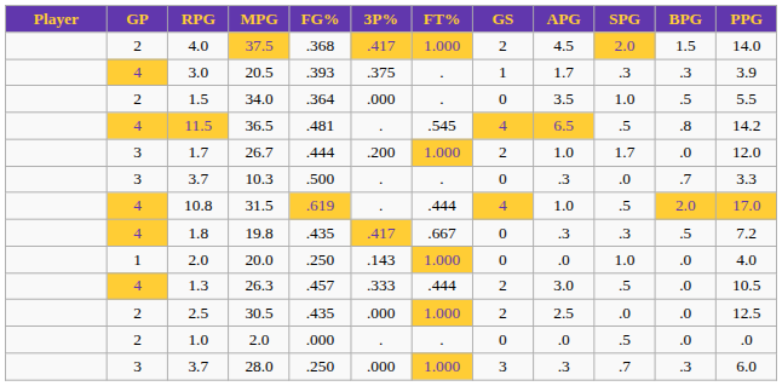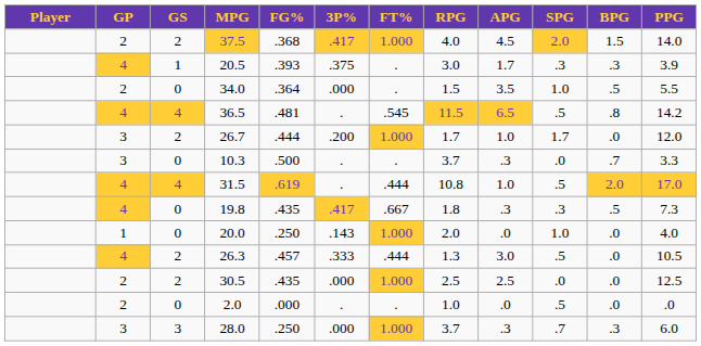 <table class="wikitable sortable" style="font-size:90%; text-align:center;">
 <tr>
 <th style="background:#6137ad;color:#ffcd35;" width="10%">Player</th>
 <th style="background:#6137ad;color:#ffcd35;" width="6%">GP</th>
-<th style="background:#6137ad;color:#ffcd35;" width="6%">RPG</th>
+<th style="background:#6137ad;color:#ffcd35;" width="6%">GS</th>
 <th style="background:#6137ad;color:#ffcd35;" width="6%">MPG</th>
 <th style="background:#6137ad;color:#ffcd35;" width="6%">FG%</th>
 <th style="background:#6137ad;color:#ffcd35;" width="6%">3P%</th>
 <th style="background:#6137ad;color:#ffcd35;" width="6%">FT%</th>
-<th style="background:#6137ad;color:#ffcd35;" width="6%">GS</th>
+<th style="background:#6137ad;color:#ffcd35;" width="6%">RPG</th>
 <th style="background:#6137ad;color:#ffcd35;" width="6%">APG</th>
 <th style="background:#6137ad;color:#ffcd35;" width="6%">SPG</th>
 <th style="background:#6137ad;color:#ffcd35;" width="6%">BPG</th>
 <th style="background:#6137ad;color:#ffcd35;" width="6%">PPG</th>
 </tr>
 <tr>
 <td></td>
 <td>2</td>
-<td>4.0</td>
+<td>2</td>
 <td style="background:#ffcd35;color:#6137ad;">37.5</td>
 <td>.368</td>
 <td style="background:#ffcd35;color:#6137ad;">.417</td>
 <td style="background:#ffcd35;color:#6137ad;">1.000</td>
-<td>2</td>
+<td>4.0</td>
 <td>4.5</td>
 <td style="background:#ffcd35;color:#6137ad;">2.0</td>
 <td>1.5</td>
 <td>14.0</td>
 </tr>
 <tr>
 <td></td>
 <td style="background:#ffcd35;color:#6137ad;">4</td>
-<td>3.0</td>
+<td>1</td>
 <td>20.5</td>
 <td>.393</td>
 <td>.375</td>
 <td>.</td>
-<td>1</td>
+<td>3.0</td>
 <td>1.7</td>
 <td>.3</td>
 <td>.3</td>
 <td>3.9</td>
 </tr>
 <tr>
 <td></td>
 <td>2</td>
-<td>1.5</td>
+<td>0</td>
 <td>34.0</td>
 <td>.364</td>
 <td>.000</td>
 <td>.</td>
-<td>0</td>
+<td>1.5</td>
 <td>3.5</td>
 <td>1.0</td>
 <td>.5</td>
 <td>5.5</td>
 </tr>
 <tr>
 <td></td>
 <td style="background:#ffcd35;color:#6137ad;">4</td>
-<td style="background:#ffcd35;color:#6137ad;">11.5</td>
+<td style="background:#ffcd35;color:#6137ad;">4</td>
 <td>36.5</td>
 <td>.481</td>
 <td>.</td>
 <td>.545</td>
-<td style="background:#ffcd35;color:#6137ad;">4</td>
+<td style="background:#ffcd35;color:#6137ad;">11.5</td>
 <td style="background:#ffcd35;color:#6137ad;">6.5</td>
 <td>.5</td>
 <td>.8</td>
 <td>14.2</td>
 </tr>
 <tr>
 <td></td>
 <td>3</td>
-<td>1.7</td>
+<td>2</td>
 <td>26.7</td>
 <td>.444</td>
 <td>.200</td>
 <td style="background:#ffcd35;color:#6137ad;">1.000</td>
-<td>2</td>
+<td>1.7</td>
 <td>1.0</td>
 <td>1.7</td>
 <td>.0</td>
 <td>12.0</td>
 </tr>
 <tr>
 <td></td>
 <td>3</td>
-<td>3.7</td>
+<td>0</td>
 <td>10.3</td>
 <td>.500</td>
 <td>.</td>
 <td>.</td>
-<td>0</td>
+<td>3.7</td>
 <td>.3</td>
 <td>.0</td>
 <td>.7</td>
 <td>3.3</td>
 </tr>
 <tr>
 <td></td>
 <td style="background:#ffcd35;color:#6137ad;">4</td>
-<td>10.8</td>
+<td style="background:#ffcd35;color:#6137ad;">4</td>
 <td>31.5</td>
 <td style="background:#ffcd35;color:#6137ad;">.619</td>
 <td>.</td>
 <td>.444</td>
-<td style="background:#ffcd35;color:#6137ad;">4</td>
+<td>10.8</td>
 <td>1.0</td>
 <td>.5</td>
 <td style="background:#ffcd35;color:#6137ad;">2.0</td>
 <td style="background:#ffcd35;color:#6137ad;">17.0</td>
 </tr>
 <tr>
 <td></td>
 <td style="background:#ffcd35;color:#6137ad;">4</td>
-<td>1.8</td>
+<td>0</td>
 <td>19.8</td>
 <td>.435</td>
 <td style="background:#ffcd35;color:#6137ad;">.417</td>
 <td>.667</td>
-<td>0</td>
+<td>1.8</td>
 <td>.3</td>
 <td>.3</td>
 <td>.5</td>
-<td>7.2</td>
+<td>7.3</td>
 </tr>
 <tr>
 <td></td>
 <td>1</td>
-<td>2.0</td>
+<td>0</td>
 <td>20.0</td>
 <td>.250</td>
 <td>.143</td>
 <td style="background:#ffcd35;color:#6137ad;">1.000</td>
-<td>0</td>
+<td>2.0</td>
 <td>.0</td>
 <td>1.0</td>
 <td>.0</td>
 <td>4.0</td>
 </tr>
 <tr>
 <td></td>
 <td style="background:#ffcd35;color:#6137ad;">4</td>
-<td>1.3</td>
+<td>2</td>
 <td>26.3</td>
 <td>.457</td>
 <td>.333</td>
 <td>.444</td>
-<td>2</td>
+<td>1.3</td>
 <td>3.0</td>
 <td>.5</td>
 <td>.0</td>
 <td>10.5</td>
 </tr>
 <tr>
 <td></td>
 <td>2</td>
-<td>2.5</td>
+<td>2</td>
 <td>30.5</td>
 <td>.435</td>
 <td>.000</td>
 <td style="background:#ffcd35;color:#6137ad;">1.000</td>
-<td>2</td>
+<td>2.5</td>
 <td>2.5</td>
 <td>.0</td>
 <td>.0</td>
 <td>12.5</td>
 </tr>
 <tr>
 <td></td>
 <td>2</td>
-<td>1.0</td>
+<td>0</td>
 <td>2.0</td>
 <td>.000</td>
 <td>.</td>
 <td>.</td>
-<td>0</td>
+<td>1.0</td>
 <td>.0</td>
 <td>.5</td>
 <td>.0</td>
 <td>.0</td>
 </tr>
 <tr>
 <td></td>
 <td>3</td>
-<td>3.7</td>
+<td>3</td>
 <td>28.0</td>
 <td>.250</td>
 <td>.000</td>
 <td style="background:#ffcd35;color:#6137ad;">1.000</td>
-<td>3</td>
+<td>3.7</td>
 <td>.3</td>
 <td>.7</td>
 <td>.3</td>
 <td>6.0</td>
 </tr>
 </table>
